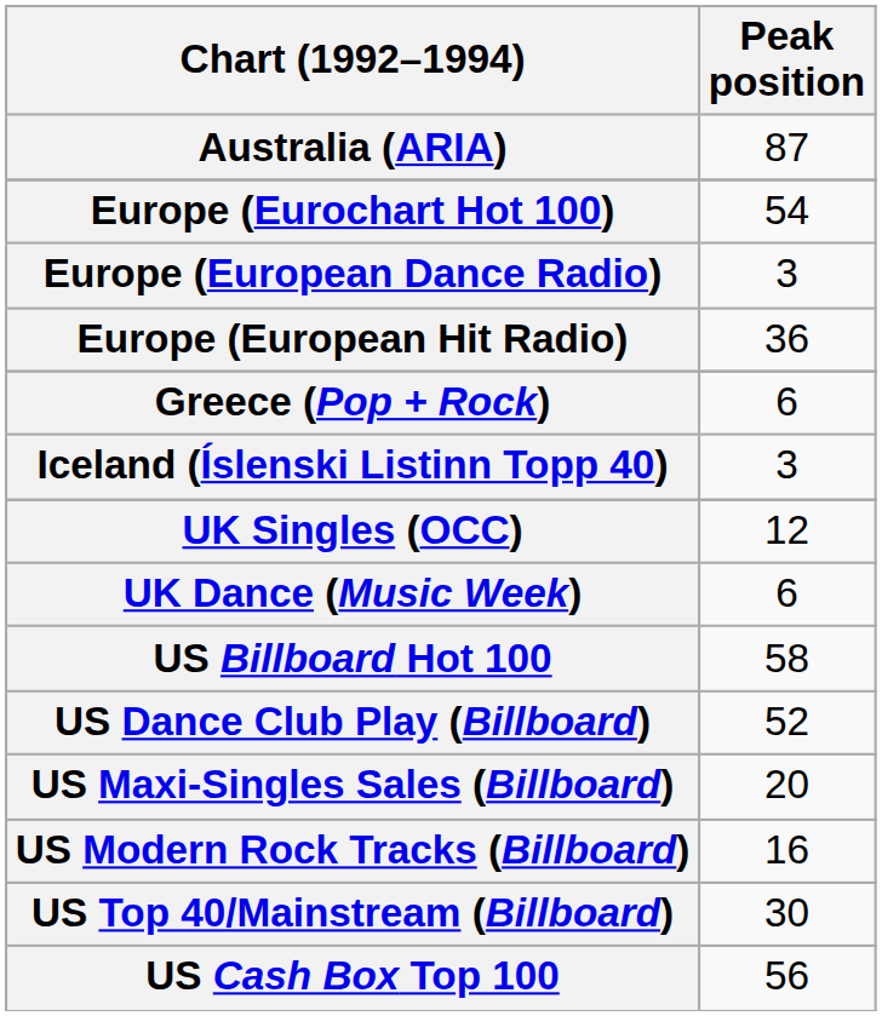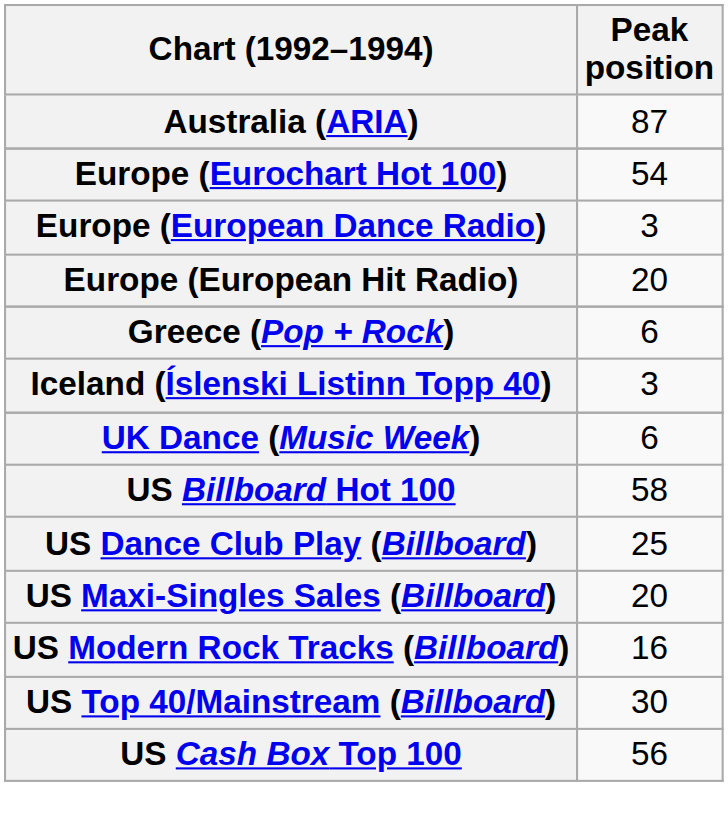 <table class="wikitable plainrowheaders sortable">
 <tr>
 <th>Chart (1992–1994)</th>
 <th>Peak<br>position</th>
 </tr>
 <tr>
 <th scope="row">Australia (<a href='#'>ARIA</a>)</th>
 <td align="center">87</td>
 </tr>
 <tr>
 </tr>
 <tr>
 </tr>
 <tr>
 </tr>
 <tr>
 </tr>
 <tr>
 <th scope="row">Europe (<a href='#'>Eurochart Hot 100</a>)</th>
 <td align="center">54</td>
 </tr>
 <tr>
 <th scope="row">Europe (<a href='#'>European Dance Radio</a>)</th>
 <td align="center">3</td>
 </tr>
 <tr>
 <th scope="row">Europe (European Hit Radio)</th>
-<td align="center">36</td>
+<td align="center">20</td>
 </tr>
 <tr>
 </tr>
 <tr>
 <th scope="row">Greece (<em><a href='#'>Pop + Rock</a></em>)</th>
 <td align="center">6</td>
 </tr>
 <tr>
 <th scope="row">Iceland (<a href='#'>Íslenski Listinn Topp 40</a>)</th>
 <td align="center">3</td>
 </tr>
 <tr>
 </tr>
 <tr>
 </tr>
 <tr>
-<th scope="row"><a href='#'>UK Singles</a> (<a href='#'>OCC</a>)</th>
-<td align="center">12</td>
-</tr>
-<tr>
 <th scope="row"><a href='#'>UK Dance</a> (<em><a href='#'>Music Week</a></em>)</th>
 <td align="center">6</td>
 </tr>
 <tr>
 <th scope="row">US <a href='#'><em>Billboard</em> Hot 100</a></th>
 <td align="center">58</td>
 </tr>
 <tr>
 <th scope="row">US <a href='#'>Dance Club Play</a> (<em><a href='#'>Billboard</a></em>)</th>
-<td align="center">52</td>
+<td align="center">25</td>
 </tr>
 <tr>
 <th scope="row">US <a href='#'>Maxi-Singles Sales</a> (<em><a href='#'>Billboard</a></em>)</th>
 <td align="center">20</td>
 </tr>
 <tr>
 <th scope="row">US <a href='#'>Modern Rock Tracks</a> (<em><a href='#'>Billboard</a></em>)</th>
 <td align="center">16</td>
 </tr>
 <tr>
 <th scope="row">US <a href='#'>Top 40/Mainstream</a> (<em><a href='#'>Billboard</a></em>)</th>
 <td align="center">30</td>
 </tr>
 <tr>
 <th scope="row">US <a href='#'><em>Cash Box</em> Top 100</a></th>
 <td align="center">56</td>
 </tr>
 </table>
